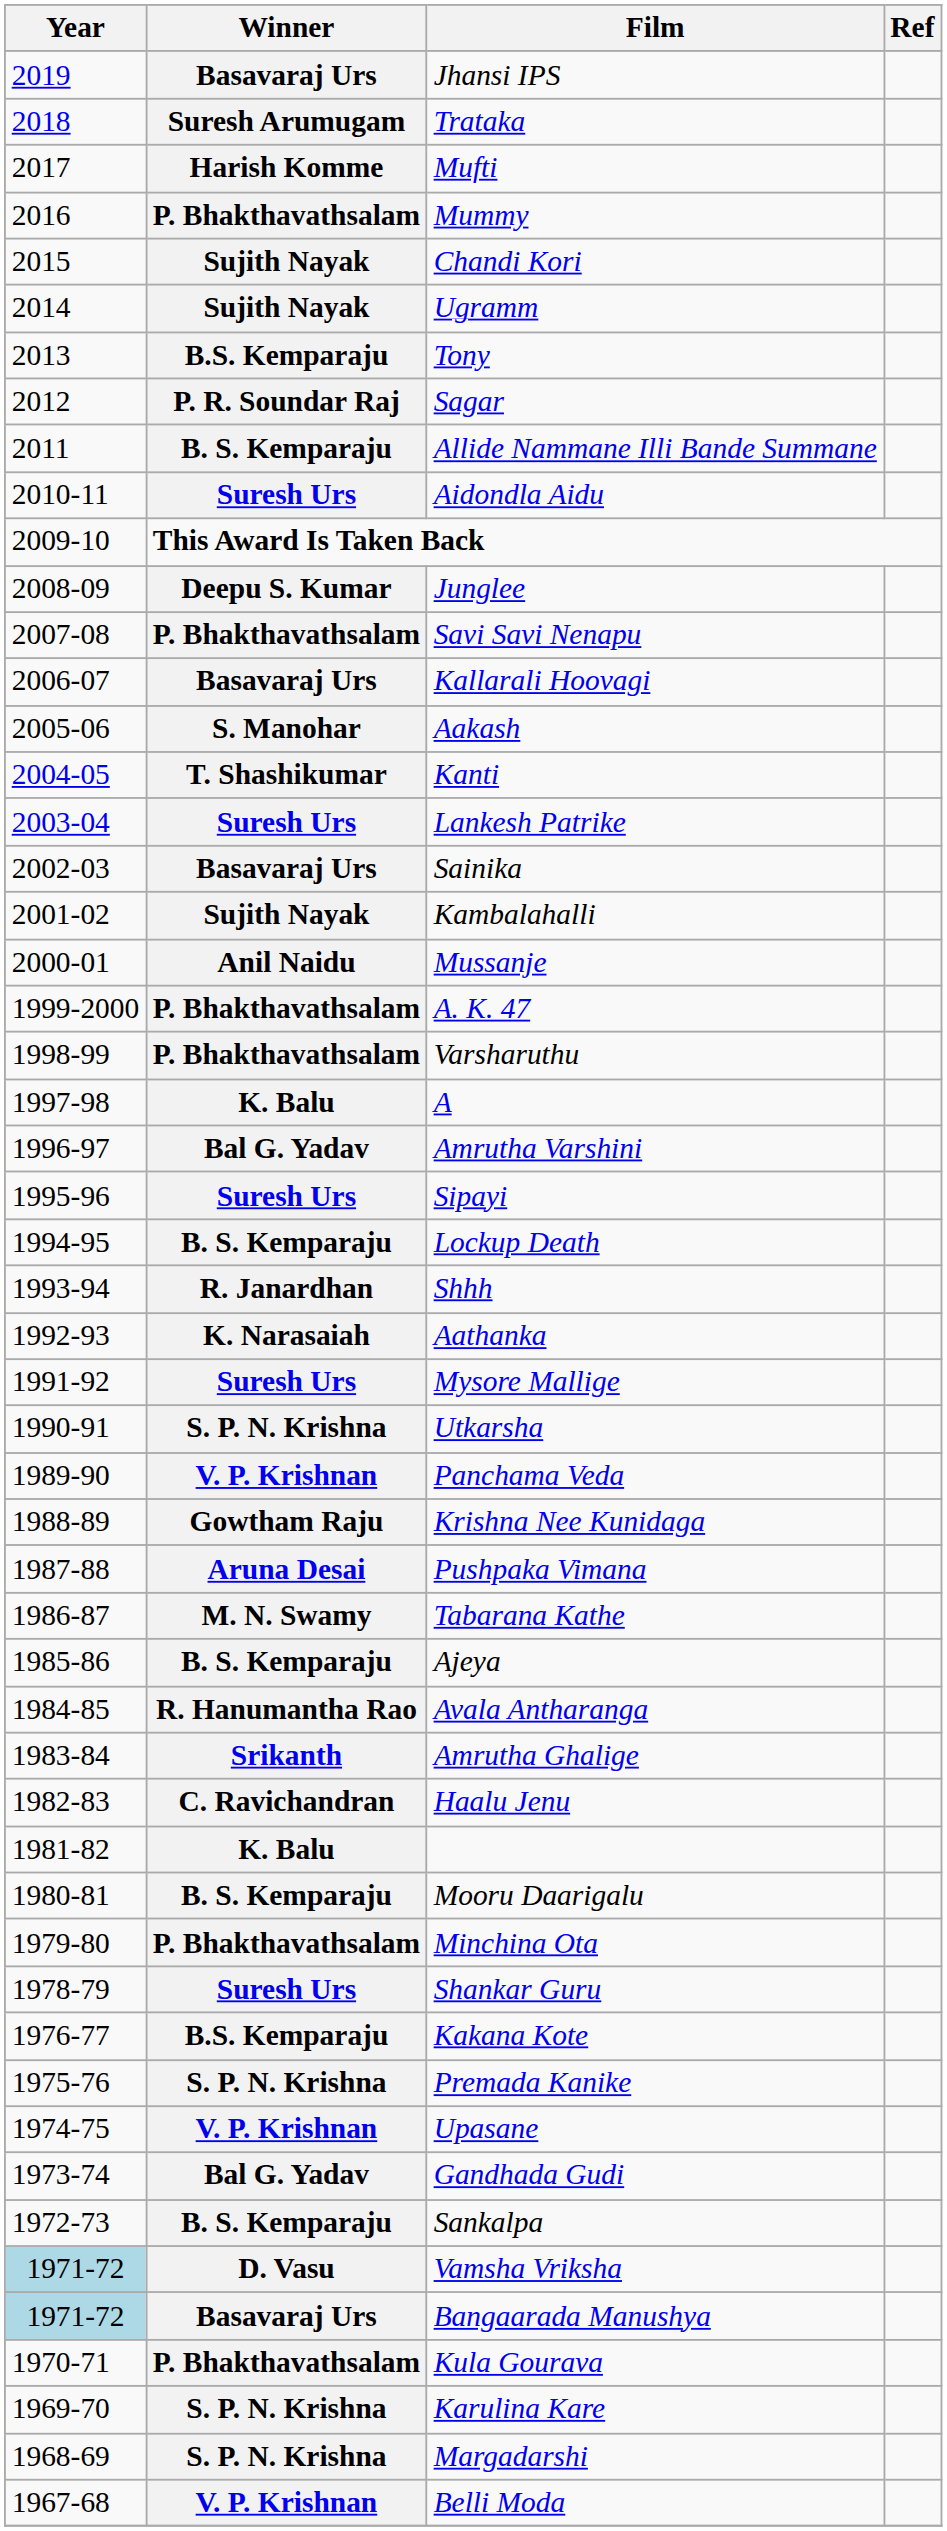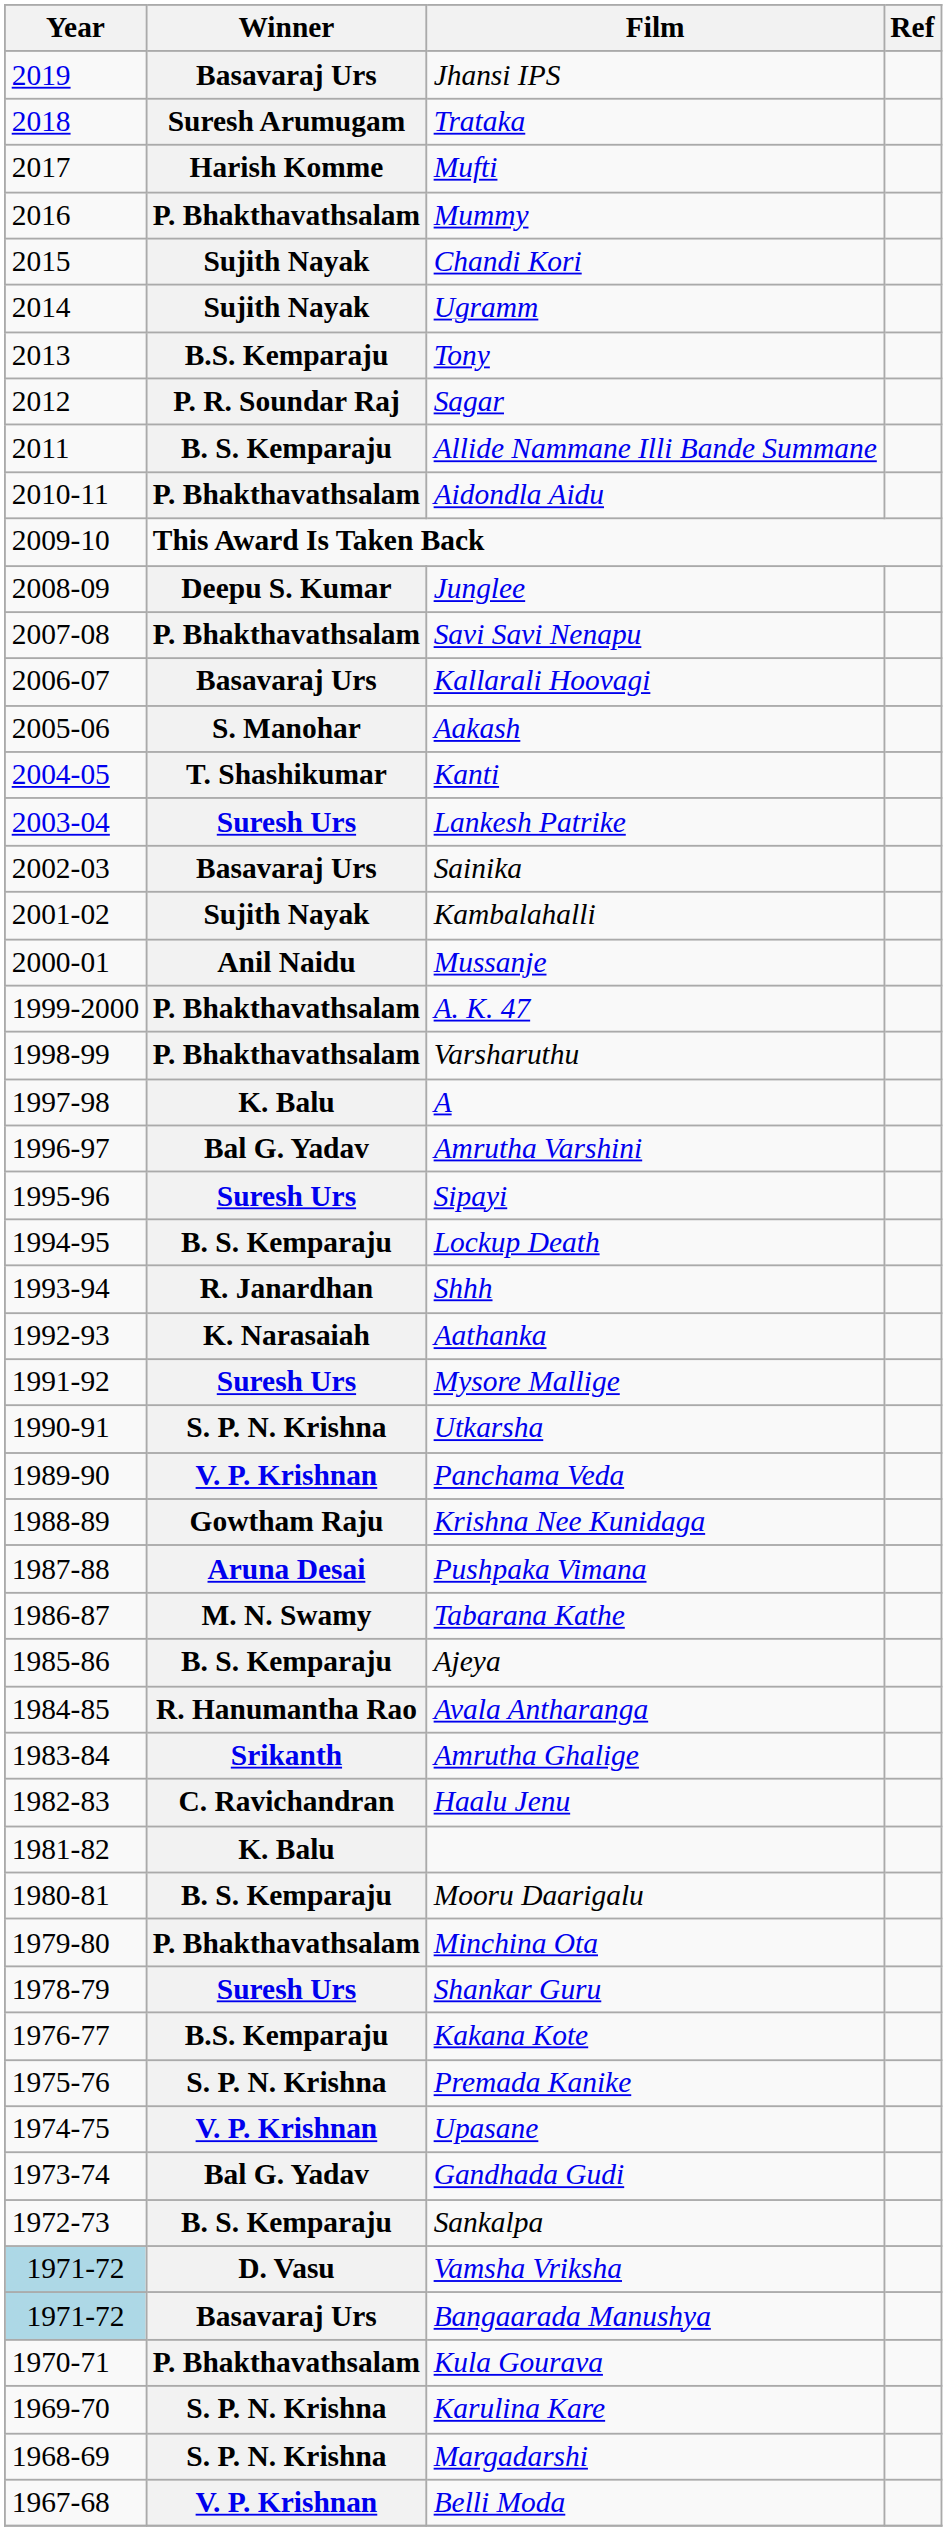 <table class="wikitable sortable">
 <tr>
 <th>Year</th>
 <th>Winner</th>
 <th>Film</th>
 <th>Ref</th>
 </tr>
 <tr>
 <td><a href='#'>2019</a></td>
 <th scope="row">Basavaraj Urs</th>
 <td><em>Jhansi IPS</em></td>
 <td></td>
 </tr>
 <tr>
 <td><a href='#'>2018</a></td>
 <th scope="row">Suresh Arumugam</th>
 <td><em><a href='#'>Trataka</a></em></td>
 <td></td>
 </tr>
 <tr>
 <td>2017</td>
 <th scope="row">Harish Komme</th>
 <td><em><a href='#'>Mufti</a></em></td>
 <td></td>
 </tr>
 <tr>
 <td>2016</td>
 <th scope="row"><strong>P. Bhakthavathsalam</strong></th>
 <td><em><a href='#'>Mummy</a></em></td>
 <td></td>
 </tr>
 <tr>
 <td>2015</td>
 <th scope="row"><strong>Sujith Nayak</strong></th>
 <td><em><a href='#'>Chandi Kori</a></em></td>
 <td></td>
 </tr>
 <tr>
 <td>2014</td>
 <th scope="row"><strong>Sujith Nayak</strong></th>
 <td><em><a href='#'>Ugramm</a></em></td>
 <td></td>
 </tr>
 <tr>
 <td>2013</td>
 <th scope="row"><strong>B.S. Kemparaju</strong></th>
 <td><em><a href='#'>Tony</a></em></td>
 <td></td>
 </tr>
 <tr>
 <td>2012</td>
 <th scope="row"><strong>P. R. Soundar Raj</strong></th>
 <td><em><a href='#'>Sagar</a></em></td>
 <td></td>
 </tr>
 <tr>
 <td>2011</td>
 <th scope="row"><strong>B. S. Kemparaju</strong></th>
 <td><em><a href='#'>Allide Nammane Illi Bande Summane</a></em></td>
 <td></td>
 </tr>
 <tr>
 <td>2010-11</td>
-<th scope="row"><strong><a href='#'>Suresh Urs</a></strong></th>
+<th scope="row"><strong>P. Bhakthavathsalam</strong></th>
 <td><em><a href='#'>Aidondla Aidu</a></em></td>
 <td></td>
 </tr>
 <tr>
 <td>2009-10</td>
 <td colspan="3"><strong>This Award Is Taken Back</strong></td>
 </tr>
 <tr>
 <td>2008-09</td>
 <th scope="row"><strong>Deepu S. Kumar</strong></th>
 <td><em><a href='#'>Junglee</a></em></td>
 <td></td>
 </tr>
 <tr>
 <td>2007-08</td>
 <th scope="row"><strong>P. Bhakthavathsalam</strong></th>
 <td><em><a href='#'>Savi Savi Nenapu</a></em></td>
 <td></td>
 </tr>
 <tr>
 <td>2006-07</td>
 <th scope="row"><strong>Basavaraj Urs</strong></th>
 <td><em><a href='#'>Kallarali Hoovagi</a></em></td>
 <td></td>
 </tr>
 <tr>
 <td>2005-06</td>
 <th scope="row"><strong>S. Manohar</strong></th>
 <td><em><a href='#'>Aakash</a></em></td>
 <td></td>
 </tr>
 <tr>
 <td><a href='#'>2004-05</a></td>
 <th scope="row"><strong>T. Shashikumar</strong></th>
 <td><em><a href='#'>Kanti</a></em></td>
 <td></td>
 </tr>
 <tr>
 <td><a href='#'>2003-04</a></td>
 <th scope="row"><strong><a href='#'>Suresh Urs</a></strong></th>
 <td><em><a href='#'>Lankesh Patrike</a></em></td>
 <td></td>
 </tr>
 <tr>
 <td>2002-03</td>
 <th scope="row"><strong>Basavaraj Urs</strong></th>
 <td><em>Sainika</em></td>
 <td></td>
 </tr>
 <tr>
 <td>2001-02</td>
 <th scope="row"><strong>Sujith Nayak</strong></th>
 <td><em>Kambalahalli</em></td>
 <td></td>
 </tr>
 <tr>
 <td>2000-01</td>
 <th scope="row"><strong>Anil Naidu</strong></th>
 <td><em><a href='#'>Mussanje</a></em></td>
 <td></td>
 </tr>
 <tr>
 <td>1999-2000</td>
 <th scope="row"><strong>P. Bhakthavathsalam</strong></th>
 <td><em><a href='#'>A. K. 47</a></em></td>
 <td></td>
 </tr>
 <tr>
 <td>1998-99</td>
 <th scope="row"><strong>P. Bhakthavathsalam</strong></th>
 <td><em>Varsharuthu</em></td>
 <td></td>
 </tr>
 <tr>
 <td>1997-98</td>
 <th scope="row"><strong>K. Balu</strong></th>
 <td><em><a href='#'>A</a></em></td>
 <td></td>
 </tr>
 <tr>
 <td>1996-97</td>
 <th scope="row"><strong>Bal G. Yadav</strong></th>
 <td><em><a href='#'>Amrutha Varshini</a></em></td>
 <td></td>
 </tr>
 <tr>
 <td>1995-96</td>
 <th scope="row"><strong><a href='#'>Suresh Urs</a></strong></th>
 <td><em><a href='#'>Sipayi</a></em></td>
 <td></td>
 </tr>
 <tr>
 <td>1994-95</td>
 <th scope="row"><strong>B. S. Kemparaju</strong></th>
 <td><em><a href='#'>Lockup Death</a></em></td>
 <td></td>
 </tr>
 <tr>
 <td>1993-94</td>
 <th scope="row"><strong>R. Janardhan</strong></th>
 <td><em><a href='#'>Shhh</a></em></td>
 <td></td>
 </tr>
 <tr>
 <td>1992-93</td>
 <th scope="row"><strong>K. Narasaiah</strong></th>
 <td><em><a href='#'>Aathanka</a></em></td>
 <td></td>
 </tr>
 <tr>
 <td>1991-92</td>
 <th scope="row"><strong><a href='#'>Suresh Urs</a></strong></th>
 <td><em><a href='#'>Mysore Mallige</a></em></td>
 <td></td>
 </tr>
 <tr>
 <td>1990-91</td>
 <th scope="row"><strong>S. P. N. Krishna</strong></th>
 <td><em><a href='#'>Utkarsha</a></em></td>
 <td></td>
 </tr>
 <tr>
 <td>1989-90</td>
 <th scope="row"><strong><a href='#'>V. P. Krishnan</a></strong></th>
 <td><em><a href='#'>Panchama Veda</a></em></td>
 <td></td>
 </tr>
 <tr>
 <td>1988-89</td>
 <th scope="row"><strong>Gowtham Raju</strong></th>
 <td><em><a href='#'>Krishna Nee Kunidaga</a></em></td>
 <td></td>
 </tr>
 <tr>
 <td>1987-88</td>
 <th scope="row"><strong><a href='#'>Aruna Desai</a></strong></th>
 <td><em><a href='#'>Pushpaka Vimana</a></em></td>
 <td></td>
 </tr>
 <tr>
 <td>1986-87</td>
 <th scope="row"><strong>M. N. Swamy</strong></th>
 <td><em><a href='#'>Tabarana Kathe</a></em></td>
 <td></td>
 </tr>
 <tr>
 <td>1985-86</td>
 <th scope="row"><strong>B. S. Kemparaju</strong></th>
 <td><em>Ajeya</em></td>
 <td></td>
 </tr>
 <tr>
 <td>1984-85</td>
 <th scope="row"><strong>R. Hanumantha Rao</strong></th>
 <td><em><a href='#'>Avala Antharanga</a></em></td>
 <td></td>
 </tr>
 <tr>
 <td>1983-84</td>
 <th scope="row"><strong><a href='#'>Srikanth</a></strong></th>
 <td><em><a href='#'>Amrutha Ghalige</a></em></td>
 <td></td>
 </tr>
 <tr>
 <td>1982-83</td>
 <th scope="row"><strong>C. Ravichandran</strong></th>
 <td><em><a href='#'>Haalu Jenu</a></em></td>
 <td></td>
 </tr>
 <tr>
 <td>1981-82</td>
 <th scope="row"><strong>K. Balu</strong></th>
 <td></td>
 <td></td>
 </tr>
 <tr>
 <td>1980-81</td>
 <th scope="row"><strong>B. S. Kemparaju</strong></th>
 <td><em>Mooru Daarigalu</em></td>
 <td></td>
 </tr>
 <tr>
 <td>1979-80</td>
 <th scope="row"><strong>P. Bhakthavathsalam</strong></th>
 <td><em><a href='#'>Minchina Ota</a></em></td>
 <td></td>
 </tr>
 <tr>
 <td>1978-79</td>
 <th scope="row"><strong><a href='#'>Suresh Urs</a></strong></th>
 <td><em><a href='#'>Shankar Guru</a></em></td>
 <td></td>
 </tr>
 <tr>
 <td>1976-77</td>
 <th scope="row"><strong>B.S. Kemparaju</strong></th>
 <td><em><a href='#'>Kakana Kote</a></em></td>
 <td></td>
 </tr>
 <tr>
 <td>1975-76</td>
 <th scope="row"><strong>S. P. N. Krishna</strong></th>
 <td><em><a href='#'>Premada Kanike</a></em></td>
 <td></td>
 </tr>
 <tr>
 <td>1974-75</td>
 <th scope="row"><strong><a href='#'>V. P. Krishnan</a></strong></th>
 <td><em><a href='#'>Upasane</a></em></td>
 <td></td>
 </tr>
 <tr>
 <td>1973-74</td>
 <th scope="row"><strong>Bal G. Yadav</strong></th>
 <td><em><a href='#'>Gandhada Gudi</a></em></td>
 <td></td>
 </tr>
 <tr>
 <td>1972-73</td>
 <th scope="row"><strong>B. S. Kemparaju</strong></th>
 <td><em>Sankalpa</em></td>
 <td></td>
 </tr>
 <tr>
 <td style="background:#add8e6; text-align:center;">1971-72 </td>
 <th scope="row"><strong>D. Vasu</strong></th>
 <td><em><a href='#'>Vamsha Vriksha</a></em></td>
 <td></td>
 </tr>
 <tr>
 <td style="background:#add8e6; text-align:center;">1971-72 </td>
 <th scope="row"><strong>Basavaraj Urs</strong></th>
 <td><em><a href='#'>Bangaarada Manushya</a></em></td>
 <td></td>
 </tr>
 <tr>
 <td>1970-71</td>
 <th scope="row"><strong>P. Bhakthavathsalam</strong></th>
 <td><em><a href='#'>Kula Gourava</a></em></td>
 <td></td>
 </tr>
 <tr>
 <td>1969-70</td>
 <th scope="row"><strong>S. P. N. Krishna</strong></th>
 <td><em><a href='#'>Karulina Kare</a></em></td>
 <td></td>
 </tr>
 <tr>
 <td>1968-69</td>
 <th scope="row"><strong>S. P. N. Krishna</strong></th>
 <td><em><a href='#'>Margadarshi</a></em></td>
 <td></td>
 </tr>
 <tr>
 <td>1967-68</td>
 <th scope="row"><strong><a href='#'>V. P. Krishnan</a></strong></th>
 <td><em><a href='#'>Belli Moda</a></em></td>
 <td></td>
 </tr>
 <tr>
 </tr>
 </table>
